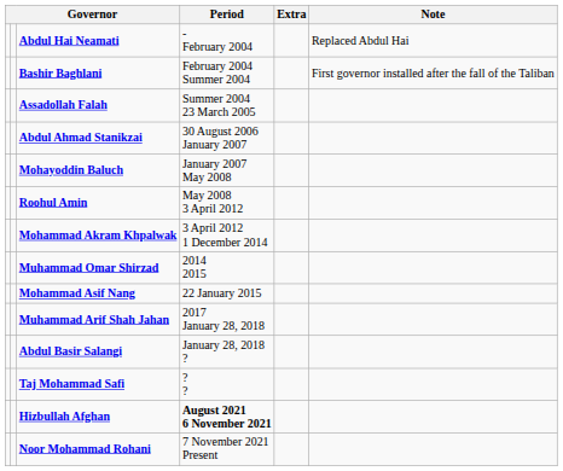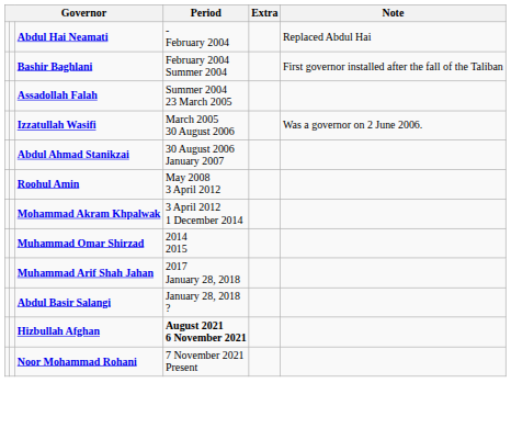 <table class="wikitable">
 <tr>
 <th colspan="3">Governor</th>
 <th>Period</th>
 <th>Extra</th>
 <th>Note</th>
 </tr>
 <tr>
 <td></td>
 <td></td>
 <td><strong><a href='#'>Abdul Hai Neamati</a></strong></td>
 <td>- <br> February 2004</td>
 <td></td>
 <td>Replaced Abdul Hai</td>
 </tr>
 <tr>
 <td></td>
 <td></td>
 <td><strong><a href='#'>Bashir Baghlani</a></strong></td>
 <td>February 2004 <br> Summer 2004</td>
 <td></td>
 <td>First governor installed after the fall of the Taliban</td>
 </tr>
 <tr>
 <td></td>
 <td></td>
 <td><strong><a href='#'>Assadollah Falah</a></strong></td>
 <td>Summer 2004 <br> 23 March 2005</td>
 <td></td>
 <td></td>
 </tr>
 <tr>
 <td></td>
 <td></td>
-<td><strong><a href='#'>Abdul Ahmad Stanikzai</a></strong></td>
-<td>30 August 2006 <br> January 2007</td>
+<td><strong><a href='#'>Izzatullah Wasifi</a></strong></td>
+<td>March 2005 <br> 30 August 2006</td>
 <td></td>
-<td></td>
+<td>Was a governor on 2 June 2006.</td>
 </tr>
 <tr>
 <td></td>
 <td></td>
-<td><strong><a href='#'>Mohayoddin Baluch</a></strong></td>
-<td>January 2007 <br> May 2008</td>
+<td><strong><a href='#'>Abdul Ahmad Stanikzai</a></strong></td>
+<td>30 August 2006 <br> January 2007</td>
 <td></td>
 <td></td>
 </tr>
 <tr>
 <td></td>
 <td></td>
 <td><strong><a href='#'>Roohul Amin</a></strong></td>
 <td>May 2008 <br> 3 April 2012</td>
 <td></td>
 <td></td>
 </tr>
 <tr>
 <td></td>
 <td></td>
 <td><strong><a href='#'>Mohammad Akram Khpalwak</a></strong></td>
 <td>3 April 2012 <br> 1 December 2014</td>
 <td></td>
 <td></td>
 </tr>
 <tr>
 <td></td>
 <td></td>
 <td><strong><a href='#'>Muhammad Omar Shirzad</a></strong></td>
 <td>2014<br>2015</td>
 <td></td>
 <td></td>
 </tr>
 <tr>
 <td></td>
 <td></td>
-<td><strong><a href='#'>Mohammad Asif Nang</a></strong></td>
-<td>22 January 2015 <br></td>
-<td></td>
-<td></td>
-</tr>
-<tr>
-<td></td>
-<td></td>
 <td><strong><a href='#'>Muhammad Arif Shah Jahan</a></strong></td>
 <td>2017<br>January 28, 2018</td>
 <td></td>
 <td></td>
 </tr>
 <tr>
 <td></td>
 <td></td>
 <td><strong><a href='#'>Abdul Basir Salangi</a></strong></td>
 <td>January 28, 2018<br>?</td>
-<td></td>
-<td></td>
-</tr>
-<tr>
-<td></td>
-<td></td>
-<td><strong><a href='#'>Taj Mohammad Safi</a></strong></td>
-<td>?<br>?</td>
 <td></td>
 <td></td>
 </tr>
 <tr>
 <td></td>
 <td></td>
 <td><strong><a href='#'>Hizbullah Afghan</a></strong></td>
 <td><strong>August 2021<br>6 November 2021</strong></td>
 <td></td>
 <td></td>
 </tr>
 <tr>
 <td></td>
 <td></td>
 <td><strong><a href='#'>Noor Mohammad Rohani</a></strong></td>
 <td>7 November 2021<br>Present</td>
 <td></td>
 <td></td>
 </tr>
 </table>
